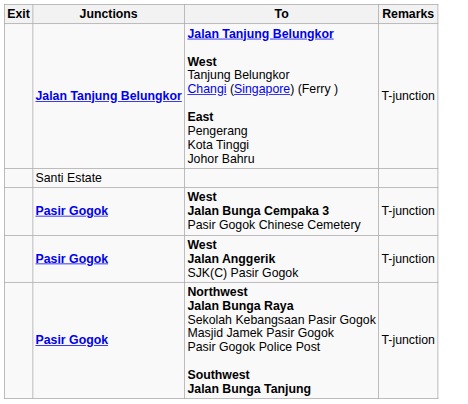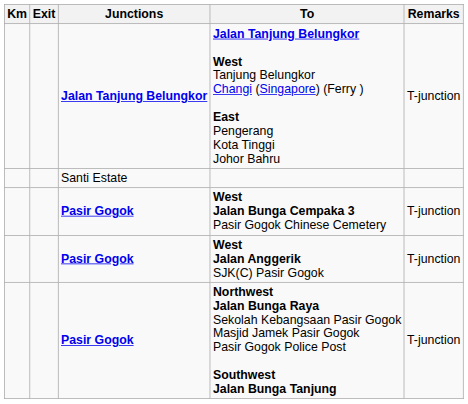 <table class="wikitable">
 <tr>
+<th>Km</th>
 <th>Exit</th>
 <th>Junctions</th>
 <th>To</th>
 <th>Remarks</th>
 </tr>
 <tr>
 <td></td>
+<td></td>
 <td> <strong><a href='#'>Jalan Tanjung Belungkor</a></strong></td>
 <td> <strong><a href='#'>Jalan Tanjung Belungkor</a></strong><br><br><strong>West</strong><br> Tanjung Belungkor<br> <a href='#'>Changi</a> (<a href='#'>Singapore</a>) (Ferry )<br><br><strong>East</strong><br> Pengerang<br> Kota Tinggi<br>  Johor Bahru</td>
 <td>T-junction</td>
 </tr>
 <tr>
+<td></td>
 <td></td>
 <td>Santi Estate</td>
 <td></td>
 <td></td>
 </tr>
 <tr>
 <td></td>
+<td></td>
 <td><strong><a href='#'>Pasir Gogok</a></strong></td>
 <td><strong>West</strong><br><strong>Jalan Bunga Cempaka 3</strong><br>Pasir Gogok Chinese Cemetery</td>
 <td>T-junction</td>
 </tr>
 <tr>
+<td></td>
 <td></td>
 <td><strong><a href='#'>Pasir Gogok</a></strong></td>
 <td><strong>West</strong><br><strong>Jalan Anggerik</strong><br>SJK(C) Pasir Gogok</td>
 <td>T-junction</td>
 </tr>
 <tr>
 <td></td>
+<td></td>
 <td><strong><a href='#'>Pasir Gogok</a></strong></td>
 <td><strong>Northwest</strong><br><strong>Jalan Bunga Raya</strong><br>Sekolah Kebangsaan Pasir Gogok<br>Masjid Jamek Pasir Gogok<br>Pasir Gogok Police Post<br><br><strong>Southwest</strong><br><strong>Jalan Bunga Tanjung</strong></td>
 <td>T-junction</td>
 </tr>
 </table>
